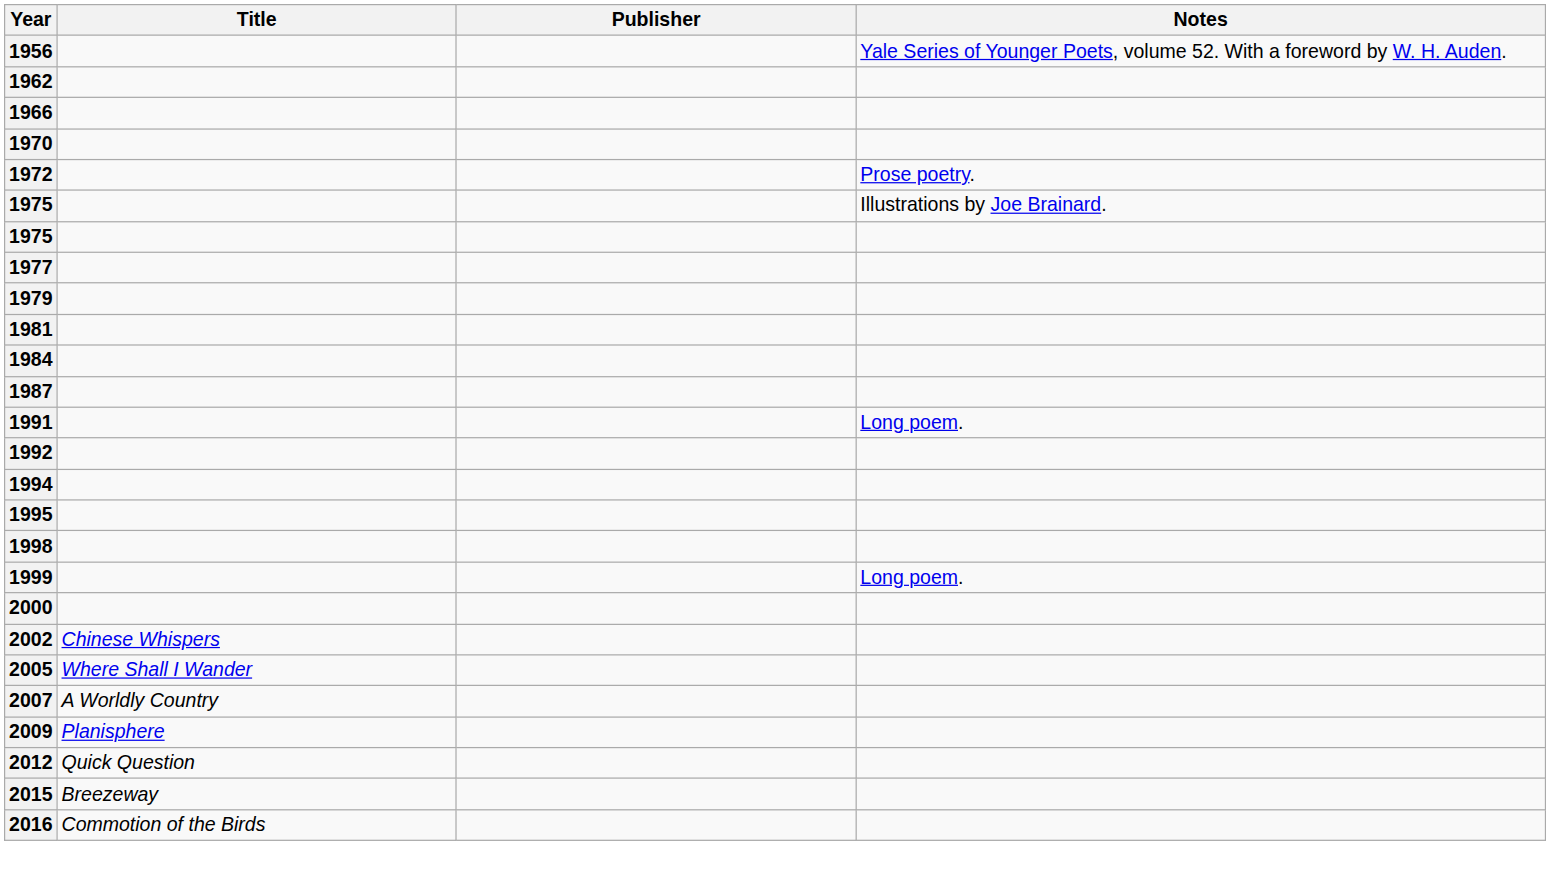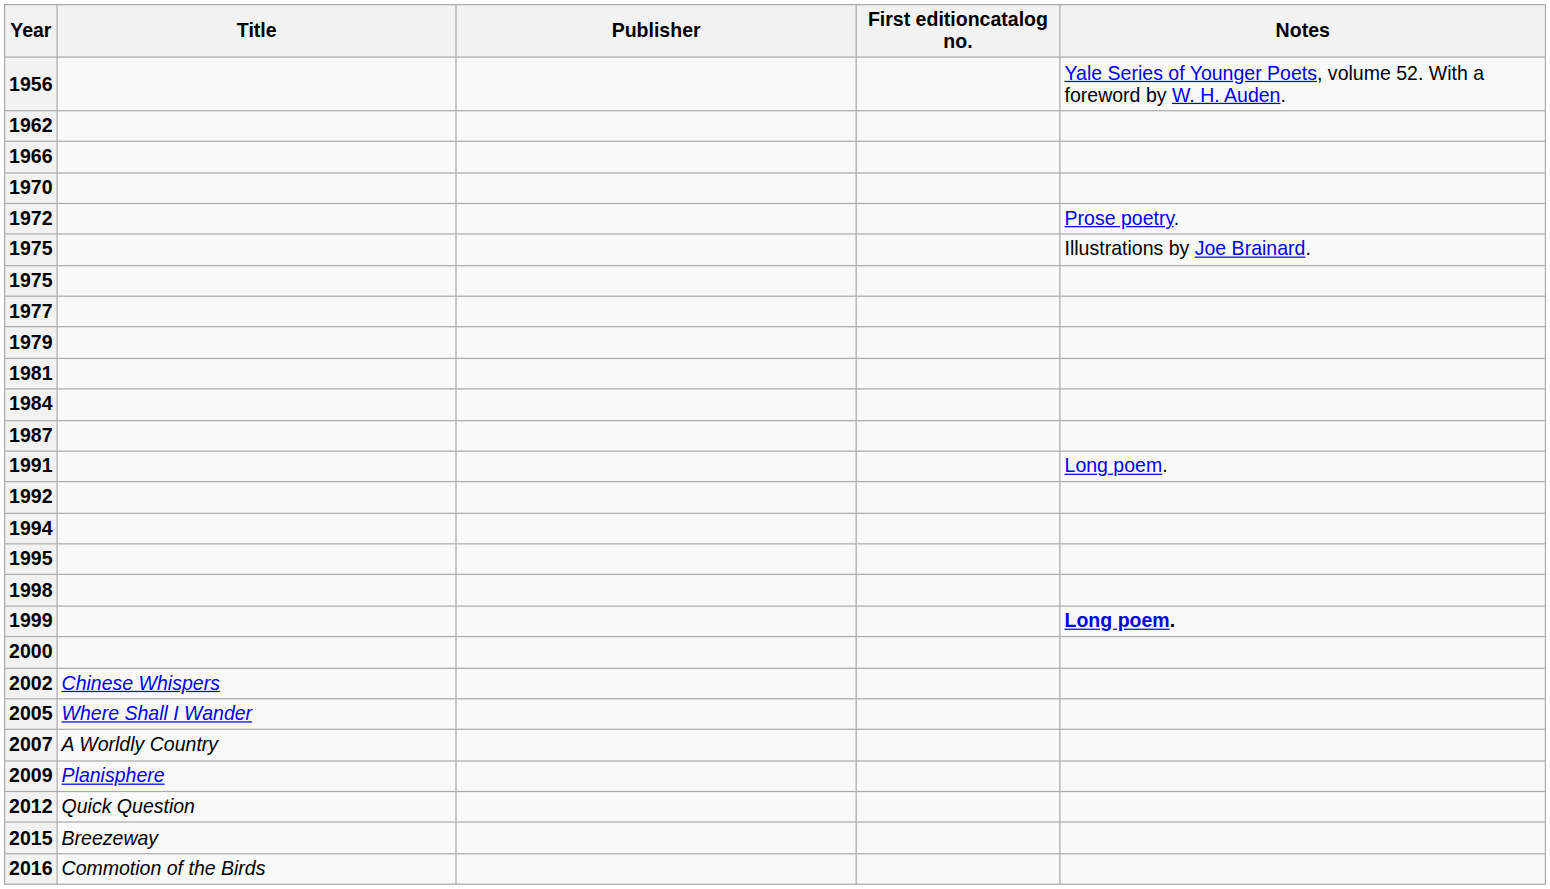 <table class="sortable wikitable" width="100%">
 <tr>
 <th style="width: 2em">Year</th>
 <th style="width: 20em">Title</th>
 <th style="width: 20em">Publisher</th>
+<th style="width: 10em">First editioncatalog no.</th>
 <th class="unsortable">Notes</th>
 </tr>
 <tr>
 <th scope="row" style="text-align: center;">1956</th>
 <td></td>
 <td></td>
+<td style="text-align: center"></td>
 <td><a href='#'>Yale Series of Younger Poets</a>, volume 52. With a foreword by <a href='#'>W. H. Auden</a>.</td>
 </tr>
 <tr>
 <th scope="row" style="text-align: center;">1962</th>
 <td></td>
 <td></td>
+<td style="text-align: center"></td>
 <td></td>
 </tr>
 <tr>
 <th scope="row" style="text-align: center;">1966</th>
 <td></td>
 <td></td>
+<td style="text-align: center"></td>
 <td></td>
 </tr>
 <tr>
 <th scope="row" style="text-align: center;">1970</th>
 <td></td>
 <td></td>
+<td style="text-align: center"></td>
 <td></td>
 </tr>
 <tr>
 <th scope="row" style="text-align: center;">1972</th>
 <td></td>
 <td></td>
+<td style="text-align: center"></td>
 <td><a href='#'>Prose poetry</a>.</td>
 </tr>
 <tr>
 <th scope="row" style="text-align: center;">1975</th>
 <td></td>
 <td></td>
+<td style="text-align: center"></td>
 <td>Illustrations by <a href='#'>Joe Brainard</a>.</td>
 </tr>
 <tr>
 <th scope="row" style="text-align: center;">1975</th>
 <td></td>
 <td></td>
+<td style="text-align: center"></td>
 <td></td>
 </tr>
 <tr>
 <th scope="row" style="text-align: center;">1977</th>
 <td></td>
 <td></td>
+<td style="text-align: center"></td>
 <td></td>
 </tr>
 <tr>
 <th scope="row" style="text-align: center;">1979</th>
 <td></td>
 <td></td>
+<td style="text-align: center"></td>
 <td></td>
 </tr>
 <tr>
 <th scope="row" style="text-align: center;">1981</th>
 <td></td>
 <td></td>
+<td style="text-align: center"></td>
 <td></td>
 </tr>
 <tr>
 <th scope="row" style="text-align: center;">1984</th>
 <td></td>
 <td></td>
+<td style="text-align: center"></td>
 <td></td>
 </tr>
 <tr>
 <th scope="row" style="text-align: center;">1987</th>
 <td></td>
 <td></td>
+<td style="text-align: center"></td>
 <td></td>
 </tr>
 <tr>
 <th scope="row" style="text-align: center;">1991</th>
 <td></td>
 <td></td>
+<td style="text-align: center"></td>
 <td><a href='#'>Long poem</a>.</td>
 </tr>
 <tr>
 <th scope="row" style="text-align: center;">1992</th>
 <td></td>
 <td></td>
+<td style="text-align: center"></td>
 <td></td>
 </tr>
 <tr>
 <th scope="row" style="text-align: center;">1994</th>
 <td></td>
 <td></td>
+<td style="text-align: center"></td>
 <td></td>
 </tr>
 <tr>
 <th scope="row" style="text-align: center;">1995</th>
 <td></td>
 <td></td>
+<td style="text-align: center"></td>
 <td></td>
 </tr>
 <tr>
 <th scope="row" style="text-align: center;">1998</th>
 <td></td>
 <td></td>
+<td style="text-align: center"></td>
 <td></td>
 </tr>
 <tr>
 <th scope="row" style="text-align: center;">1999</th>
 <td></td>
 <td></td>
-<td><a href='#'>Long poem</a>.</td>
+<td style="text-align: center"></td>
+<td><strong><a href='#'>Long poem</a>.</strong></td>
 </tr>
 <tr>
 <th scope="row" style="text-align: center">2000</th>
 <td></td>
 <td></td>
+<td style="text-align: center"></td>
 <td></td>
 </tr>
 <tr>
 <th scope="row" style="text-align: center">2002</th>
 <td><em><a href='#'>Chinese Whispers</a></em></td>
 <td></td>
+<td style="text-align: center"></td>
 <td></td>
 </tr>
 <tr>
 <th scope="row" style="text-align: center">2005</th>
 <td><em><a href='#'>Where Shall I Wander</a></em></td>
 <td></td>
+<td style="text-align: center"></td>
 <td></td>
 </tr>
 <tr>
 <th scope="row" style="text-align: center">2007</th>
 <td><em>A Worldly Country</em></td>
 <td></td>
+<td style="text-align: center"></td>
 <td></td>
 </tr>
 <tr>
 <th scope="row" style="text-align: center">2009</th>
 <td><em><a href='#'>Planisphere</a></em></td>
 <td></td>
+<td style="text-align: center"></td>
 <td></td>
 </tr>
 <tr>
 <th scope="row" style="text-align: center">2012</th>
 <td><em>Quick Question</em></td>
 <td></td>
+<td style="text-align: center"></td>
 <td></td>
 </tr>
 <tr>
 <th scope="row" style="text-align: center">2015</th>
 <td><em>Breezeway</em></td>
 <td></td>
+<td style="text-align: center"></td>
 <td></td>
 </tr>
 <tr>
 <th scope="row" style="text-align: center">2016</th>
 <td><em>Commotion of the Birds</em></td>
 <td></td>
+<td style="text-align: center"></td>
 <td></td>
 </tr>
 </table>
